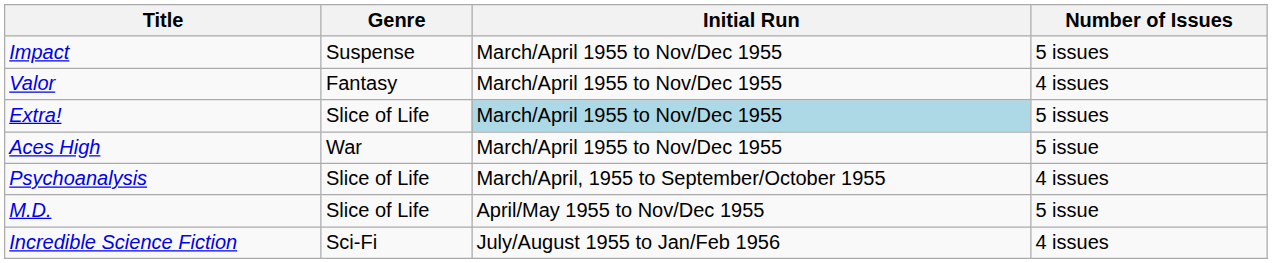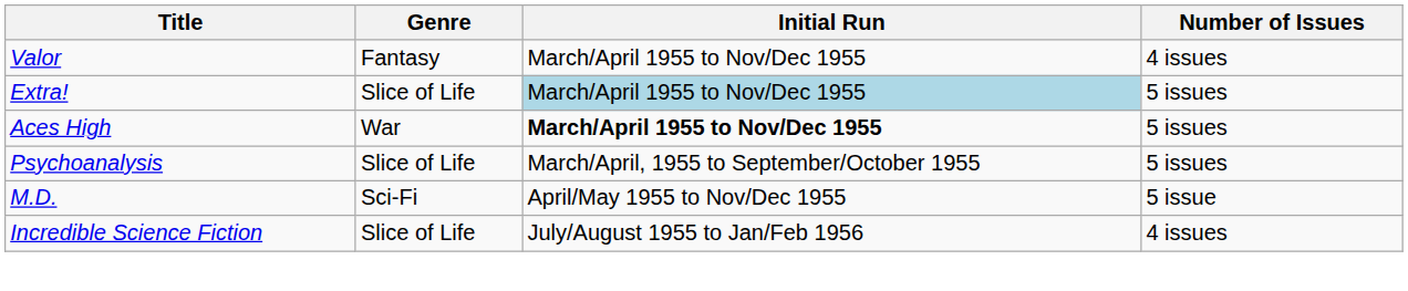 <table class="wikitable" style="width:80%;">
 <tr>
 <th>Title</th>
 <th>Genre</th>
 <th>Initial Run</th>
 <th>Number of Issues</th>
-</tr>
-<tr>
-<td><em><a href='#'>Impact</a></em></td>
-<td>Suspense</td>
-<td>March/April 1955 to Nov/Dec 1955</td>
-<td>5 issues</td>
 </tr>
 <tr>
 <td><em><a href='#'>Valor</a></em></td>
 <td>Fantasy</td>
 <td>March/April 1955 to Nov/Dec 1955</td>
 <td>4 issues</td>
 </tr>
 <tr>
 <td><em><a href='#'>Extra!</a></em></td>
 <td>Slice of Life</td>
 <td style="background: lightblue;">March/April 1955 to Nov/Dec 1955</td>
 <td>5 issues</td>
 </tr>
 <tr>
 <td><em><a href='#'>Aces High</a></em></td>
 <td>War</td>
-<td>March/April 1955 to Nov/Dec 1955</td>
-<td>5 issue</td>
+<td><strong>March/April 1955 to Nov/Dec 1955</strong></td>
+<td>5 issues</td>
 </tr>
 <tr>
 <td><em><a href='#'>Psychoanalysis</a></em></td>
 <td>Slice of Life</td>
 <td>March/April, 1955 to September/October 1955</td>
-<td>4 issues</td>
+<td>5 issues</td>
 </tr>
 <tr>
 <td><em><a href='#'>M.D.</a></em></td>
-<td>Slice of Life</td>
+<td>Sci-Fi</td>
 <td>April/May 1955 to Nov/Dec 1955</td>
 <td>5 issue</td>
 </tr>
 <tr>
 <td><em><a href='#'>Incredible Science Fiction</a></em></td>
-<td>Sci-Fi</td>
+<td>Slice of Life</td>
 <td>July/August 1955 to Jan/Feb 1956</td>
 <td>4 issues</td>
 </tr>
 </table>
